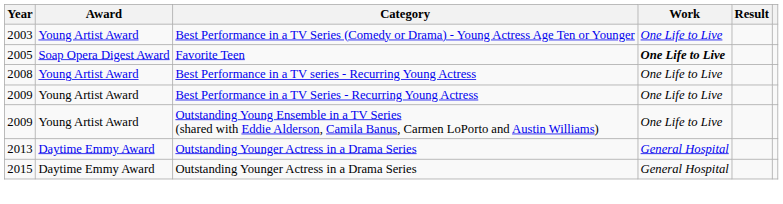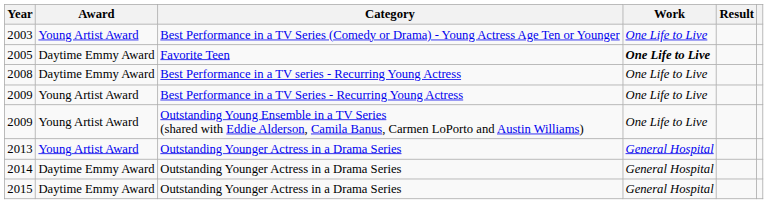 <table class="wikitable sortable plainrowheaders">
 <tr>
 <th scope="col">Year</th>
 <th scope="col">Award</th>
 <th scope="col">Category</th>
 <th scope="col">Work</th>
 <th scope="col">Result</th>
 <th scope="col" class="unsortable"></th>
 </tr>
 <tr>
 <td>2003</td>
 <td><a href='#'>Young Artist Award</a></td>
 <td><a href='#'>Best Performance in a TV Series (Comedy or Drama) - Young Actress Age Ten or Younger</a></td>
 <td><em><a href='#'>One Life to Live</a></em></td>
 <td></td>
 <td></td>
 </tr>
 <tr>
 <td>2005</td>
-<td><a href='#'>Soap Opera Digest Award</a></td>
+<td>Daytime Emmy Award</td>
 <td><a href='#'>Favorite Teen</a></td>
 <td><strong><em>One Life to Live</em></strong></td>
 <td></td>
 <td></td>
 </tr>
 <tr>
 <td>2008</td>
-<td><a href='#'>Young Artist Award</a></td>
+<td>Daytime Emmy Award</td>
 <td><a href='#'>Best Performance in a TV series - Recurring Young Actress</a></td>
 <td><em>One Life to Live</em></td>
 <td></td>
 <td></td>
 </tr>
 <tr>
 <td>2009</td>
 <td>Young Artist Award</td>
 <td><a href='#'>Best Performance in a TV Series - Recurring Young Actress</a></td>
 <td><em>One Life to Live</em></td>
 <td></td>
 <td></td>
 </tr>
 <tr>
 <td>2009</td>
 <td>Young Artist Award</td>
 <td><a href='#'>Outstanding Young Ensemble in a TV Series</a><br>(shared with <a href='#'>Eddie Alderson</a>, <a href='#'>Camila Banus</a>, Carmen LoPorto and <a href='#'>Austin Williams</a>)</td>
 <td><em>One Life to Live</em></td>
 <td></td>
 <td></td>
 </tr>
 <tr>
 <td>2013</td>
-<td><a href='#'>Daytime Emmy Award</a></td>
+<td><a href='#'>Young Artist Award</a></td>
 <td><a href='#'>Outstanding Younger Actress in a Drama Series</a></td>
 <td><em><a href='#'>General Hospital</a></em></td>
+<td></td>
+<td></td>
+</tr>
+<tr>
+<td>2014</td>
+<td>Daytime Emmy Award</td>
+<td>Outstanding Younger Actress in a Drama Series</td>
+<td><em>General Hospital</em></td>
 <td></td>
 <td></td>
 </tr>
 <tr>
 <td>2015</td>
 <td>Daytime Emmy Award</td>
 <td>Outstanding Younger Actress in a Drama Series</td>
 <td><em>General Hospital</em></td>
 <td></td>
 <td></td>
 </tr>
 </table>
